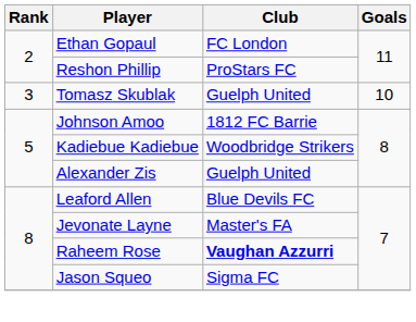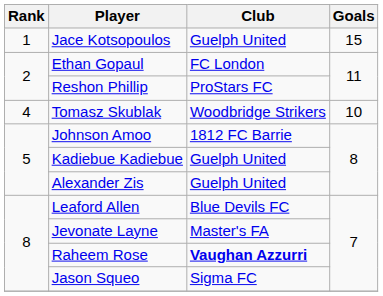 <table class="wikitable">
 <tr>
 <th>Rank</th>
 <th>Player</th>
 <th>Club</th>
 <th>Goals</th>
+</tr>
+<tr>
+<td style="text-align:center" rowspan="1">1</td>
+<td><a href='#'>Jace Kotsopoulos</a></td>
+<td><a href='#'>Guelph United</a></td>
+<td style="text-align:center" rowspan="1">15</td>
 </tr>
 <tr>
 <td style="text-align:center" rowspan="2">2</td>
 <td><a href='#'>Ethan Gopaul</a></td>
 <td><a href='#'>FC London</a></td>
 <td style="text-align:center" rowspan="2">11</td>
 </tr>
 <tr>
 <td><a href='#'>Reshon Phillip</a></td>
 <td><a href='#'>ProStars FC</a></td>
 </tr>
 <tr>
-<td style="text-align:center" rowspan="1">3</td>
+<td style="text-align:center" rowspan="1">4</td>
 <td><a href='#'>Tomasz Skublak</a></td>
-<td><a href='#'>Guelph United</a></td>
+<td><a href='#'>Woodbridge Strikers</a></td>
 <td style="text-align:center" rowspan="1">10</td>
 </tr>
 <tr>
 <td style="text-align:center" rowspan="3">5</td>
 <td><a href='#'>Johnson Amoo</a></td>
 <td><a href='#'>1812 FC Barrie</a></td>
 <td style="text-align:center" rowspan="3">8</td>
 </tr>
 <tr>
 <td><a href='#'>Kadiebue Kadiebue</a></td>
-<td><a href='#'>Woodbridge Strikers</a></td>
+<td><a href='#'>Guelph United</a></td>
 </tr>
 <tr>
 <td><a href='#'>Alexander Zis</a></td>
 <td><a href='#'>Guelph United</a></td>
 </tr>
 <tr>
 <td style="text-align:center" rowspan="4">8</td>
 <td><a href='#'>Leaford Allen</a></td>
 <td><a href='#'>Blue Devils FC</a></td>
 <td style="text-align:center" rowspan="4">7</td>
 </tr>
 <tr>
 <td><a href='#'>Jevonate Layne</a></td>
 <td><a href='#'>Master's FA</a></td>
 </tr>
 <tr>
 <td><a href='#'>Raheem Rose</a></td>
 <td><strong><a href='#'>Vaughan Azzurri</a></strong></td>
 </tr>
 <tr>
 <td><a href='#'>Jason Squeo</a></td>
 <td><a href='#'>Sigma FC</a></td>
 </tr>
 <tr>
 </tr>
 </table>
